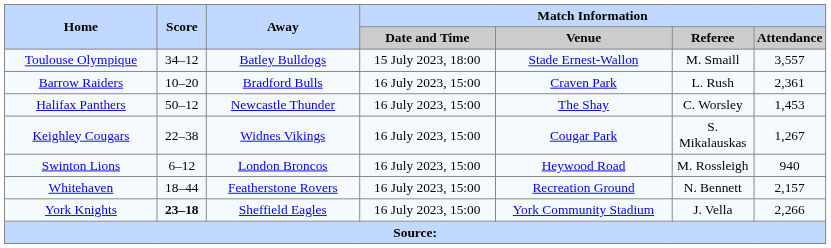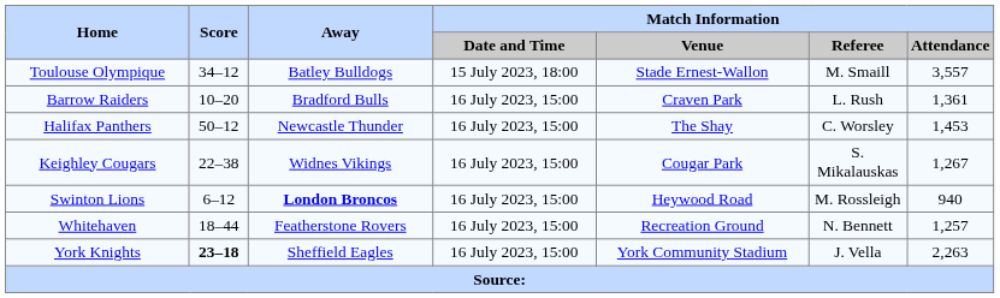 <table border=1 style="border-collapse:collapse; font-size:90%; text-align:center;" cellpadding=3 cellspacing=0 width=100%>
 <tr bgcolor=#C1D8FF>
 <th scope="col" rowspan=2 width=19%>Home</th>
 <th scope="col" rowspan=2 width=6%>Score</th>
 <th scope="col" rowspan=2 width=19%>Away</th>
 <th colspan=6>Match Information</th>
 </tr>
 <tr bgcolor=#CCCCCC>
 <th scope="col" width=17%>Date and Time</th>
 <th scope="col" width=22%>Venue</th>
 <th scope="col" width=10%>Referee</th>
 <th scope="col" width=7%>Attendance</th>
 </tr>
 <tr bgcolor=#F5FAFF>
 <td> <a href='#'>Toulouse Olympique</a></td>
 <td>34–12</td>
 <td> <a href='#'>Batley Bulldogs</a></td>
 <td>15 July 2023, 18:00</td>
 <td><a href='#'>Stade Ernest-Wallon</a></td>
 <td>M. Smaill</td>
 <td>3,557</td>
 </tr>
 <tr bgcolor=#F5FAFF>
 <td> <a href='#'>Barrow Raiders</a></td>
 <td>10–20</td>
 <td> <a href='#'>Bradford Bulls</a></td>
 <td>16 July 2023, 15:00</td>
 <td><a href='#'>Craven Park</a></td>
 <td>L. Rush</td>
-<td>2,361</td>
+<td>1,361</td>
 </tr>
 <tr bgcolor=#F5FAFF>
 <td> <a href='#'>Halifax Panthers</a></td>
 <td>50–12</td>
 <td> <a href='#'>Newcastle Thunder</a></td>
 <td>16 July 2023, 15:00</td>
 <td><a href='#'>The Shay</a></td>
 <td>C. Worsley</td>
 <td>1,453</td>
 </tr>
 <tr bgcolor=#F5FAFF>
 <td> <a href='#'>Keighley Cougars</a></td>
 <td>22–38</td>
 <td> <a href='#'>Widnes Vikings</a></td>
 <td>16 July 2023, 15:00</td>
 <td><a href='#'>Cougar Park</a></td>
 <td>S. Mikalauskas</td>
 <td>1,267</td>
 </tr>
 <tr bgcolor=#F5FAFF>
 <td> <a href='#'>Swinton Lions</a></td>
 <td>6–12</td>
-<td> <a href='#'>London Broncos</a></td>
+<td><strong> <a href='#'>London Broncos</a></strong></td>
 <td>16 July 2023, 15:00</td>
 <td><a href='#'>Heywood Road</a></td>
 <td>M. Rossleigh</td>
 <td>940</td>
 </tr>
 <tr bgcolor=#F5FAFF>
 <td> <a href='#'>Whitehaven</a></td>
 <td>18–44</td>
 <td> <a href='#'>Featherstone Rovers</a></td>
 <td>16 July 2023, 15:00</td>
 <td><a href='#'>Recreation Ground</a></td>
 <td>N. Bennett</td>
-<td>2,157</td>
+<td>1,257</td>
 </tr>
 <tr bgcolor=#F5FAFF>
 <td> <a href='#'>York Knights</a></td>
 <td><strong>23–18</strong></td>
 <td> <a href='#'>Sheffield Eagles</a></td>
 <td>16 July 2023, 15:00</td>
 <td><a href='#'>York Community Stadium</a></td>
 <td>J. Vella</td>
-<td>2,266</td>
+<td>2,263</td>
 </tr>
 <tr style="background:#c1d8ff;">
 <th colspan=7>Source:</th>
 </tr>
 </table>
